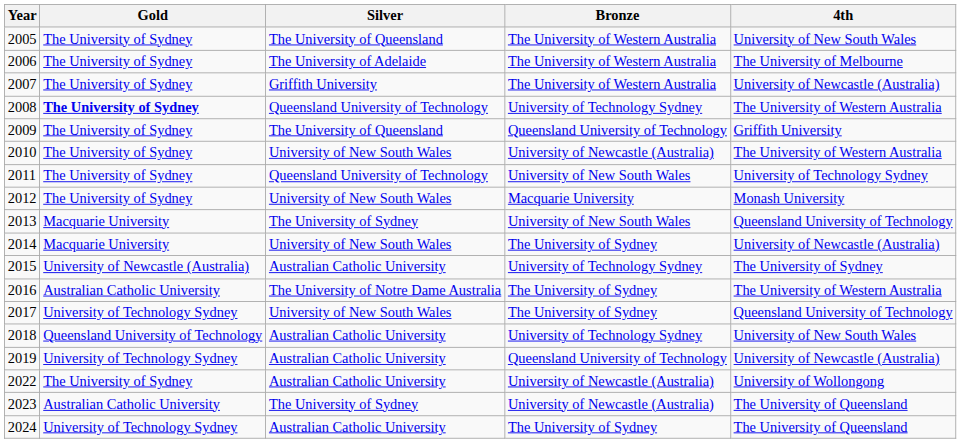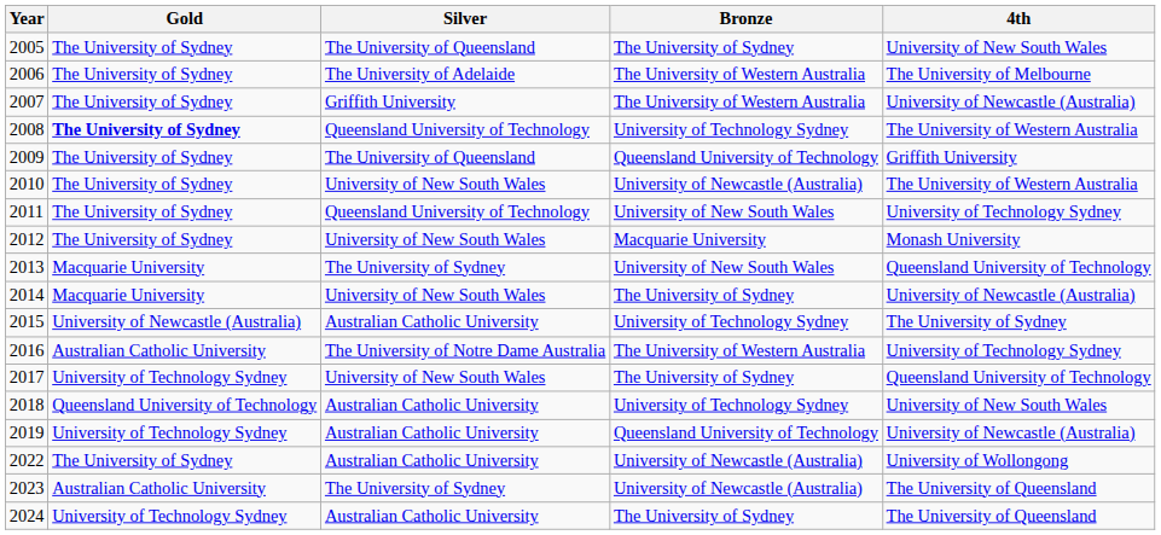 <table class="wikitable">
 <tr>
 <th>Year</th>
 <th>Gold</th>
 <th>Silver</th>
 <th>Bronze</th>
 <th>4th</th>
 </tr>
 <tr>
 <td>2005</td>
 <td><a href='#'>The University of Sydney</a></td>
 <td><a href='#'>The University of Queensland</a></td>
-<td><a href='#'>The University of Western Australia</a></td>
+<td><a href='#'>The University of Sydney</a></td>
 <td><a href='#'>University of New South Wales</a></td>
 </tr>
 <tr>
 <td>2006</td>
 <td><a href='#'>The University of Sydney</a></td>
 <td><a href='#'>The University of Adelaide</a></td>
 <td><a href='#'>The University of Western Australia</a></td>
 <td><a href='#'>The University of Melbourne</a></td>
 </tr>
 <tr>
 <td>2007</td>
 <td><a href='#'>The University of Sydney</a></td>
 <td><a href='#'>Griffith University</a></td>
 <td><a href='#'>The University of Western Australia</a></td>
 <td><a href='#'>University of Newcastle (Australia)</a></td>
 </tr>
 <tr>
 <td>2008</td>
 <td><strong><a href='#'>The University of Sydney</a></strong></td>
 <td><a href='#'>Queensland University of Technology</a></td>
 <td><a href='#'>University of Technology Sydney</a></td>
 <td><a href='#'>The University of Western Australia</a></td>
 </tr>
 <tr>
 <td>2009</td>
 <td><a href='#'>The University of Sydney</a></td>
 <td><a href='#'>The University of Queensland</a></td>
 <td><a href='#'>Queensland University of Technology</a></td>
 <td><a href='#'>Griffith University</a></td>
 </tr>
 <tr>
 <td>2010</td>
 <td><a href='#'>The University of Sydney</a></td>
 <td><a href='#'>University of New South Wales</a></td>
 <td><a href='#'>University of Newcastle (Australia)</a></td>
 <td><a href='#'>The University of Western Australia</a></td>
 </tr>
 <tr>
 <td>2011</td>
 <td><a href='#'>The University of Sydney</a></td>
 <td><a href='#'>Queensland University of Technology</a></td>
 <td><a href='#'>University of New South Wales</a></td>
 <td><a href='#'>University of Technology Sydney</a></td>
 </tr>
 <tr>
 <td>2012</td>
 <td><a href='#'>The University of Sydney</a></td>
 <td><a href='#'>University of New South Wales</a></td>
 <td><a href='#'>Macquarie University</a></td>
 <td><a href='#'>Monash University</a></td>
 </tr>
 <tr>
 <td>2013</td>
 <td><a href='#'>Macquarie University</a></td>
 <td><a href='#'>The University of Sydney</a></td>
 <td><a href='#'>University of New South Wales</a></td>
 <td><a href='#'>Queensland University of Technology</a></td>
 </tr>
 <tr>
 <td>2014</td>
 <td><a href='#'>Macquarie University</a></td>
 <td><a href='#'>University of New South Wales</a></td>
 <td><a href='#'>The University of Sydney</a></td>
 <td><a href='#'>University of Newcastle (Australia)</a></td>
 </tr>
 <tr>
 <td>2015</td>
 <td><a href='#'>University of Newcastle (Australia)</a></td>
 <td><a href='#'>Australian Catholic University</a></td>
 <td><a href='#'>University of Technology Sydney</a></td>
 <td><a href='#'>The University of Sydney</a></td>
 </tr>
 <tr>
 <td>2016</td>
 <td><a href='#'>Australian Catholic University</a></td>
 <td><a href='#'>The University of Notre Dame Australia</a></td>
-<td><a href='#'>The University of Sydney</a></td>
 <td><a href='#'>The University of Western Australia</a></td>
+<td><a href='#'>University of Technology Sydney</a></td>
 </tr>
 <tr>
 <td>2017</td>
 <td><a href='#'>University of Technology Sydney</a></td>
 <td><a href='#'>University of New South Wales</a></td>
 <td><a href='#'>The University of Sydney</a></td>
 <td><a href='#'>Queensland University of Technology</a></td>
 </tr>
 <tr>
 <td>2018</td>
 <td><a href='#'>Queensland University of Technology</a></td>
 <td><a href='#'>Australian Catholic University</a></td>
 <td><a href='#'>University of Technology Sydney</a></td>
 <td><a href='#'>University of New South Wales</a></td>
 </tr>
 <tr>
 <td>2019</td>
 <td><a href='#'>University of Technology Sydney</a></td>
 <td><a href='#'>Australian Catholic University</a></td>
 <td><a href='#'>Queensland University of Technology</a></td>
 <td><a href='#'>University of Newcastle (Australia)</a></td>
 </tr>
 <tr>
 <td>2022</td>
 <td><a href='#'>The University of Sydney</a></td>
 <td><a href='#'>Australian Catholic University</a></td>
 <td><a href='#'>University of Newcastle (Australia)</a></td>
 <td><a href='#'>University of Wollongong</a></td>
 </tr>
 <tr>
 <td>2023</td>
 <td><a href='#'>Australian Catholic University</a></td>
 <td><a href='#'>The University of Sydney</a></td>
 <td><a href='#'>University of Newcastle (Australia)</a></td>
 <td><a href='#'>The University of Queensland</a></td>
 </tr>
 <tr>
 <td>2024</td>
 <td><a href='#'>University of Technology Sydney</a></td>
 <td><a href='#'>Australian Catholic University</a></td>
 <td><a href='#'>The University of Sydney</a></td>
 <td><a href='#'>The University of Queensland</a></td>
 </tr>
 </table>
